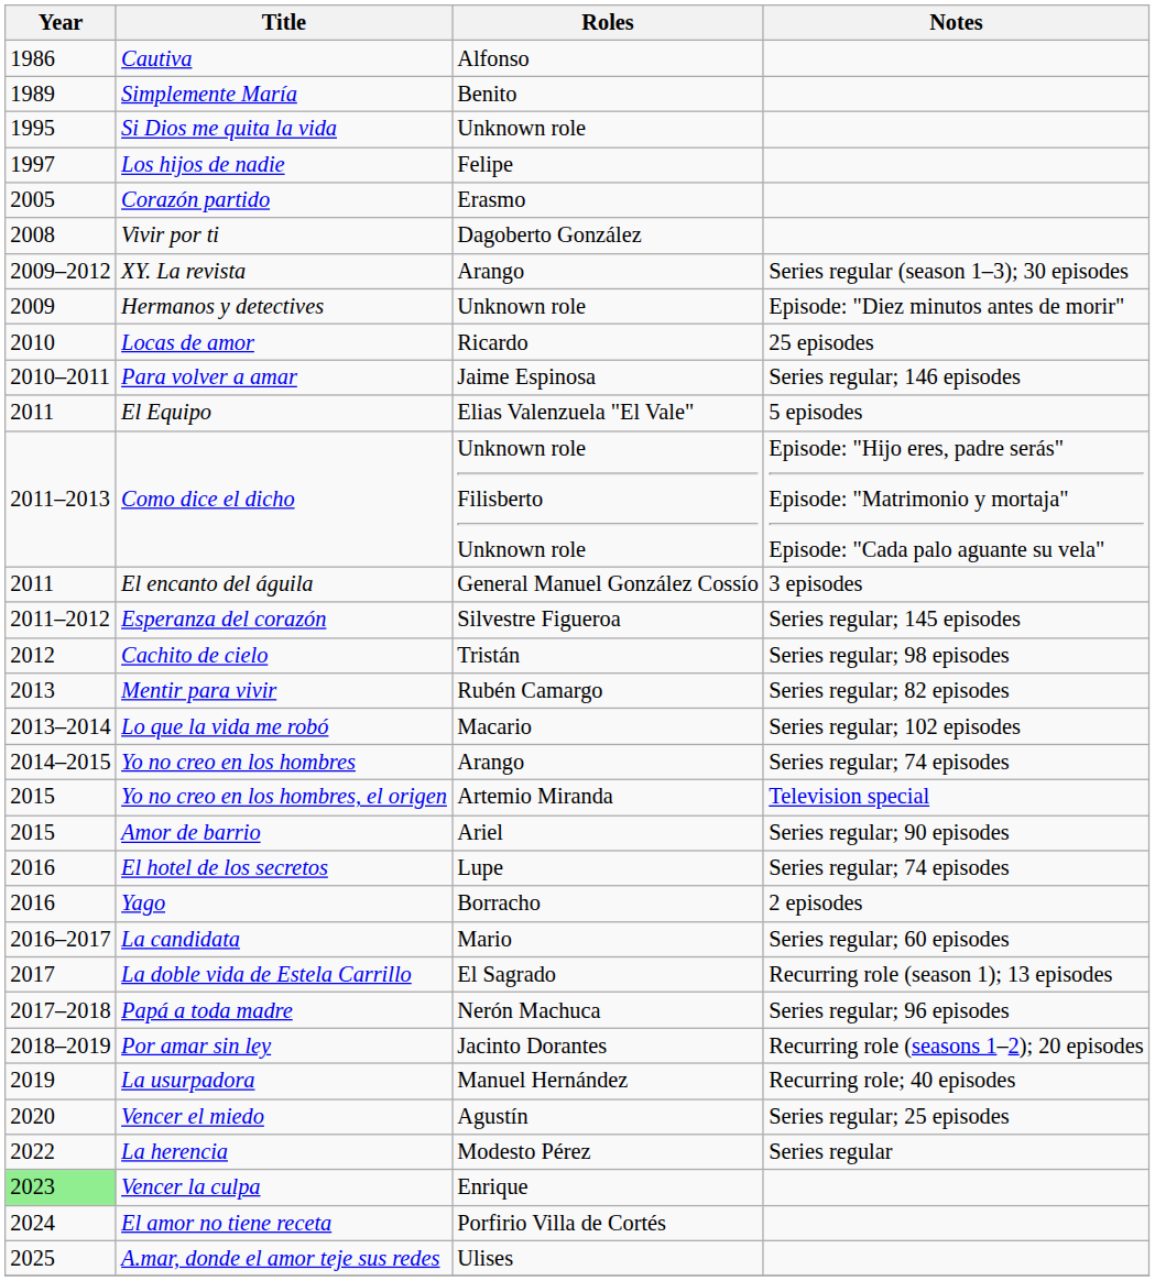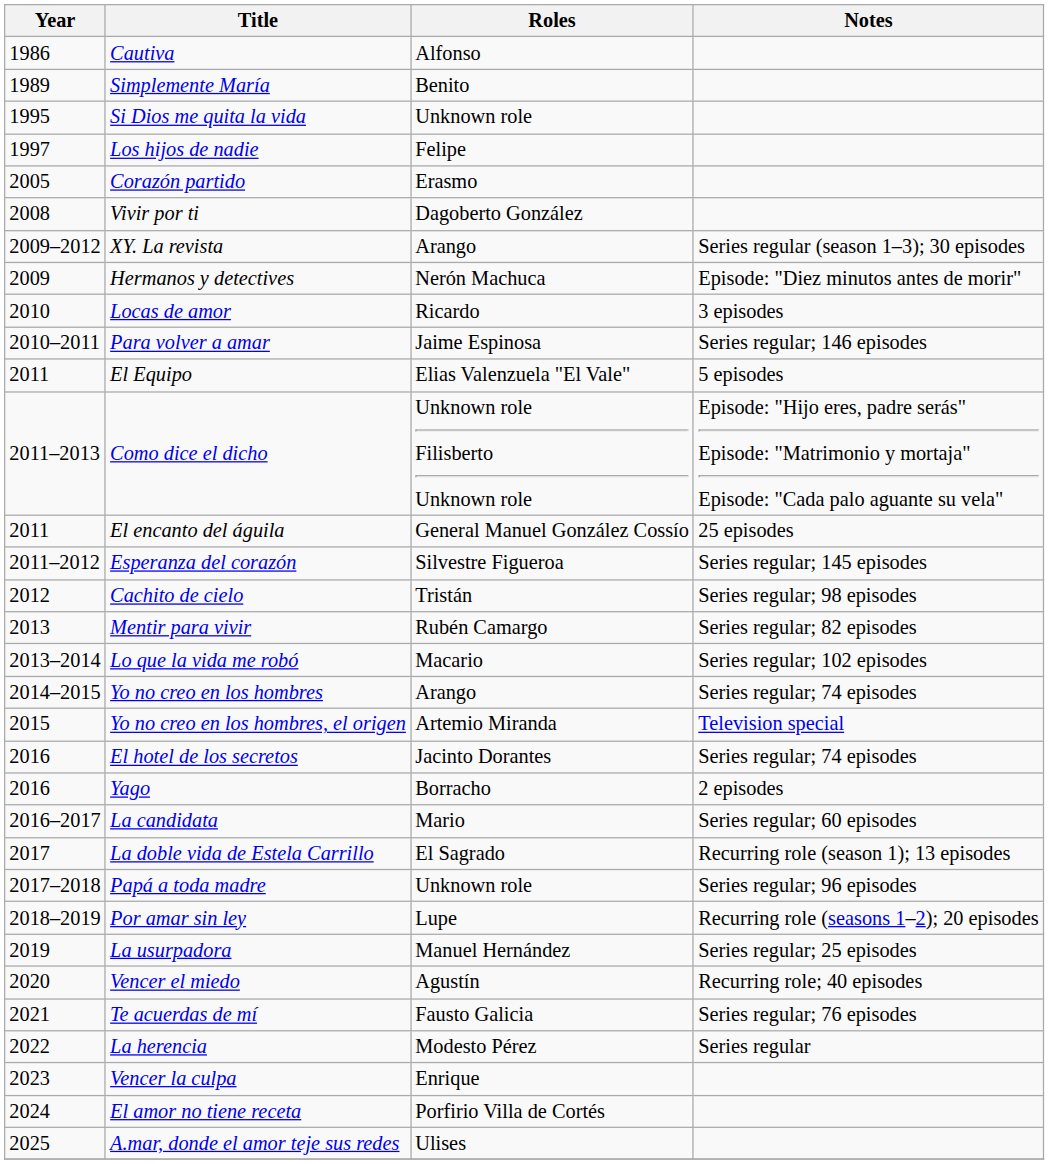 <table class="wikitable sortable">
 <tr>
 <th>Year</th>
 <th>Title</th>
 <th>Roles</th>
 <th>Notes</th>
 </tr>
 <tr>
 <td>1986</td>
 <td><em><a href='#'>Cautiva</a></em></td>
 <td>Alfonso</td>
 <td></td>
 </tr>
 <tr>
 <td>1989</td>
 <td><em><a href='#'>Simplemente María</a></em></td>
 <td>Benito</td>
 <td></td>
 </tr>
 <tr>
 <td>1995</td>
 <td><em><a href='#'>Si Dios me quita la vida</a></em></td>
 <td>Unknown role</td>
 <td></td>
 </tr>
 <tr>
 <td>1997</td>
 <td><em><a href='#'>Los hijos de nadie</a></em></td>
 <td>Felipe</td>
 <td></td>
 </tr>
 <tr>
 <td>2005</td>
 <td><em><a href='#'>Corazón partido</a></em></td>
 <td>Erasmo</td>
 <td></td>
 </tr>
 <tr>
 <td>2008</td>
 <td><em>Vivir por ti</em></td>
 <td>Dagoberto González</td>
 <td></td>
 </tr>
 <tr>
 <td>2009–2012</td>
 <td><em>XY. La revista</em></td>
 <td>Arango</td>
 <td>Series regular (season 1–3); 30 episodes</td>
 </tr>
 <tr>
 <td>2009</td>
 <td><em>Hermanos y detectives</em></td>
-<td>Unknown role</td>
+<td>Nerón Machuca</td>
 <td>Episode: "Diez minutos antes de morir"</td>
 </tr>
 <tr>
 <td>2010</td>
 <td><em><a href='#'>Locas de amor</a></em></td>
 <td>Ricardo</td>
-<td>25 episodes</td>
+<td>3 episodes</td>
 </tr>
 <tr>
 <td>2010–2011</td>
 <td><em><a href='#'>Para volver a amar</a></em></td>
 <td>Jaime Espinosa</td>
 <td>Series regular; 146 episodes</td>
 </tr>
 <tr>
 <td>2011</td>
 <td><em>El Equipo</em></td>
 <td>Elias Valenzuela "El Vale"</td>
 <td>5 episodes</td>
 </tr>
 <tr>
 <td>2011–2013</td>
 <td><em><a href='#'>Como dice el dicho</a></em></td>
 <td>Unknown role<hr>Filisberto<hr>Unknown role</td>
 <td>Episode: "Hijo eres, padre serás"<hr>Episode: "Matrimonio y mortaja"<hr>Episode: "Cada palo aguante su vela"</td>
 </tr>
 <tr>
 <td>2011</td>
 <td><em>El encanto del águila</em></td>
 <td>General Manuel González Cossío</td>
-<td>3 episodes</td>
+<td>25 episodes</td>
 </tr>
 <tr>
 <td>2011–2012</td>
 <td><em><a href='#'>Esperanza del corazón</a></em></td>
 <td>Silvestre Figueroa</td>
 <td>Series regular; 145 episodes</td>
 </tr>
 <tr>
 <td>2012</td>
 <td><em><a href='#'>Cachito de cielo</a></em></td>
 <td>Tristán</td>
 <td>Series regular; 98 episodes</td>
 </tr>
 <tr>
 <td>2013</td>
 <td><em><a href='#'>Mentir para vivir</a></em></td>
 <td>Rubén Camargo</td>
 <td>Series regular; 82 episodes</td>
 </tr>
 <tr>
 <td>2013–2014</td>
 <td><em><a href='#'>Lo que la vida me robó</a></em></td>
 <td>Macario</td>
 <td>Series regular; 102 episodes</td>
 </tr>
 <tr>
 <td>2014–2015</td>
 <td><em><a href='#'>Yo no creo en los hombres</a></em></td>
 <td>Arango</td>
 <td>Series regular; 74 episodes</td>
 </tr>
 <tr>
 <td>2015</td>
 <td><em><a href='#'>Yo no creo en los hombres, el origen</a></em></td>
 <td>Artemio Miranda</td>
 <td><a href='#'>Television special</a></td>
 </tr>
 <tr>
-<td>2015</td>
-<td><em><a href='#'>Amor de barrio</a></em></td>
-<td>Ariel</td>
-<td>Series regular; 90 episodes</td>
-</tr>
-<tr>
 <td>2016</td>
 <td><em><a href='#'>El hotel de los secretos</a></em></td>
-<td>Lupe</td>
+<td>Jacinto Dorantes</td>
 <td>Series regular; 74 episodes</td>
 </tr>
 <tr>
 <td>2016</td>
 <td><em><a href='#'>Yago</a></em></td>
 <td>Borracho</td>
 <td>2 episodes</td>
 </tr>
 <tr>
 <td>2016–2017</td>
 <td><em><a href='#'>La candidata</a></em></td>
 <td>Mario</td>
 <td>Series regular; 60 episodes</td>
 </tr>
 <tr>
 <td>2017</td>
 <td><em><a href='#'>La doble vida de Estela Carrillo</a></em></td>
 <td>El Sagrado</td>
 <td>Recurring role (season 1); 13 episodes</td>
 </tr>
 <tr>
 <td>2017–2018</td>
 <td><em><a href='#'>Papá a toda madre</a></em></td>
-<td>Nerón Machuca</td>
+<td>Unknown role</td>
 <td>Series regular; 96 episodes</td>
 </tr>
 <tr>
 <td>2018–2019</td>
 <td><em><a href='#'>Por amar sin ley</a></em></td>
-<td>Jacinto Dorantes</td>
+<td>Lupe</td>
 <td>Recurring role (<a href='#'>seasons 1</a>–<a href='#'>2</a>); 20 episodes</td>
 </tr>
 <tr>
 <td>2019</td>
 <td><em><a href='#'>La usurpadora</a></em></td>
 <td>Manuel Hernández</td>
-<td>Recurring role; 40 episodes</td>
+<td>Series regular; 25 episodes</td>
 </tr>
 <tr>
 <td>2020</td>
 <td><em><a href='#'>Vencer el miedo</a></em></td>
 <td>Agustín</td>
-<td>Series regular; 25 episodes</td>
+<td>Recurring role; 40 episodes</td>
+</tr>
+<tr>
+<td>2021</td>
+<td><em><a href='#'>Te acuerdas de mí</a></em></td>
+<td>Fausto Galicia</td>
+<td>Series regular; 76 episodes</td>
 </tr>
 <tr>
 <td>2022</td>
 <td><em><a href='#'>La herencia</a></em></td>
 <td>Modesto Pérez</td>
 <td>Series regular</td>
 </tr>
 <tr>
-<td style="background: lightgreen;">2023</td>
+<td>2023</td>
 <td><em><a href='#'>Vencer la culpa</a></em></td>
 <td>Enrique</td>
 <td></td>
 </tr>
 <tr>
 <td>2024</td>
 <td><em><a href='#'>El amor no tiene receta</a></em></td>
 <td>Porfirio Villa de Cortés</td>
 <td></td>
 </tr>
 <tr>
 <td>2025</td>
 <td><em><a href='#'>A.mar, donde el amor teje sus redes</a></em></td>
 <td>Ulises</td>
 <td></td>
 </tr>
 <tr>
 </tr>
 </table>
